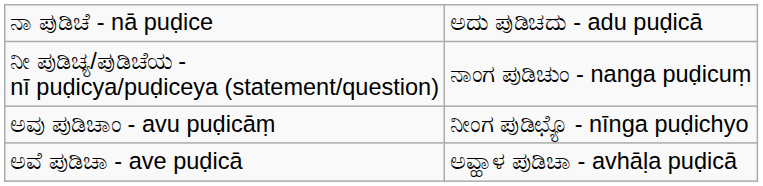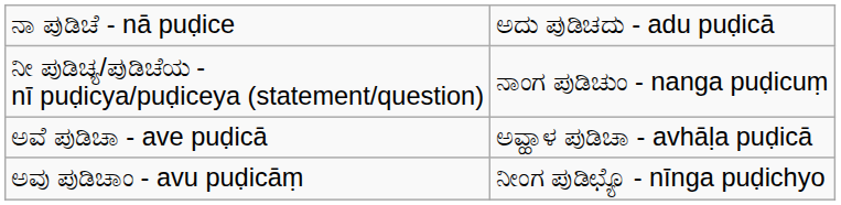 <table class="wikitable mw-collapsible mw-collapsed">
 <tr>
 <td>ನಾ ಪುಡಿಚೆ - nā puḍice</td>
 <td>ಅದು ಪುಡಿಚದು - adu puḍicā</td>
 </tr>
 <tr>
 <td>ನೀ ಪುಡಿಚ್ಯ/ಪುಡಿಚೆಯ -<br>nī puḍicya/puḍiceya (statement/question)</td>
 <td>ನಾಂಗ ಪುಡಿಚುಂ - nanga puḍicuṃ</td>
 </tr>
 <tr>
+<td>ಅವೆ ಪುಡಿಚಾ - ave puḍicā</td>
+<td>ಅವ್ಹಾಳ ಪುಡಿಚಾ - avhāḷa puḍicā</td>
+</tr>
+<tr>
 <td>ಅವು ಪುಡಿಚಾಂ - avu puḍicāṃ</td>
 <td>ನೀಂಗ ಪುಡಿಛ್ಯೊ - nīnga puḍichyo</td>
 </tr>
-<tr>
-<td>ಅವೆ ಪುಡಿಚಾ - ave puḍicā</td>
-<td>ಅವ್ಹಾಳ ಪುಡಿಚಾ - avhāḷa puḍicā</td>
-</tr>
 </table>
